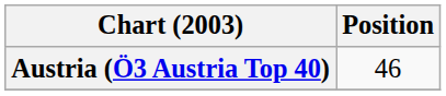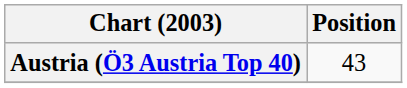 <table class="wikitable sortable plainrowheaders" style="text-align:center;">
 <tr>
 <th>Chart (2003)</th>
 <th>Position</th>
 </tr>
 <tr>
 <th scope="row">Austria (<a href='#'>Ö3 Austria Top 40</a>)</th>
-<td style="text-align:center;">46</td>
+<td style="text-align:center;">43</td>
 </tr>
 <tr>
 </tr>
 </table>
